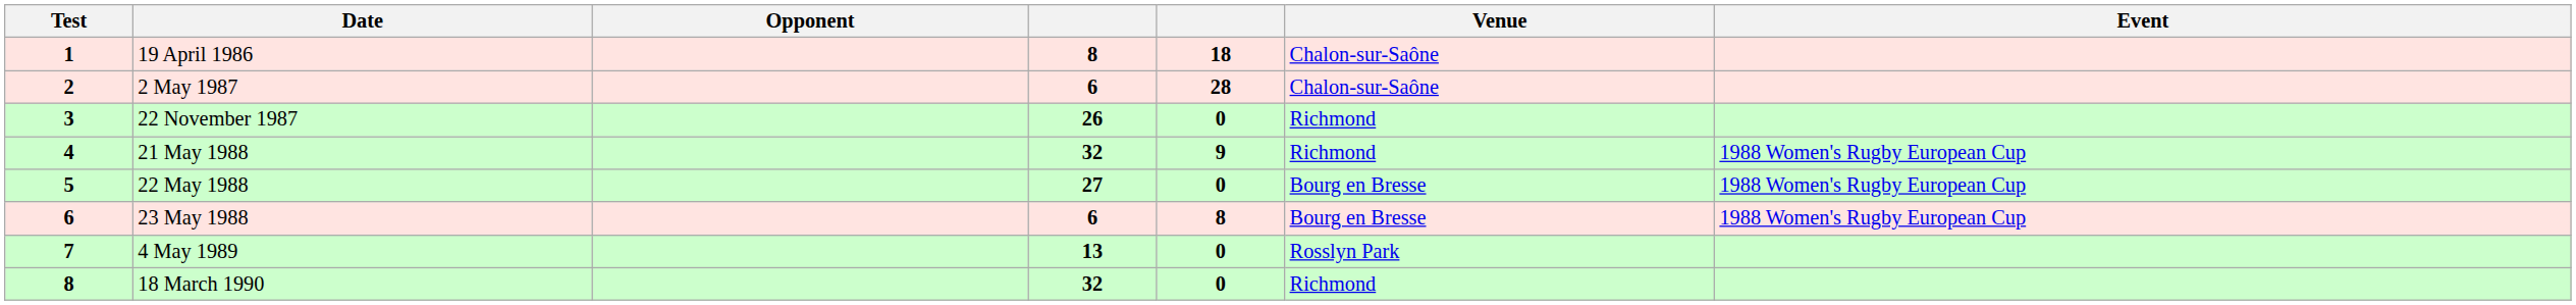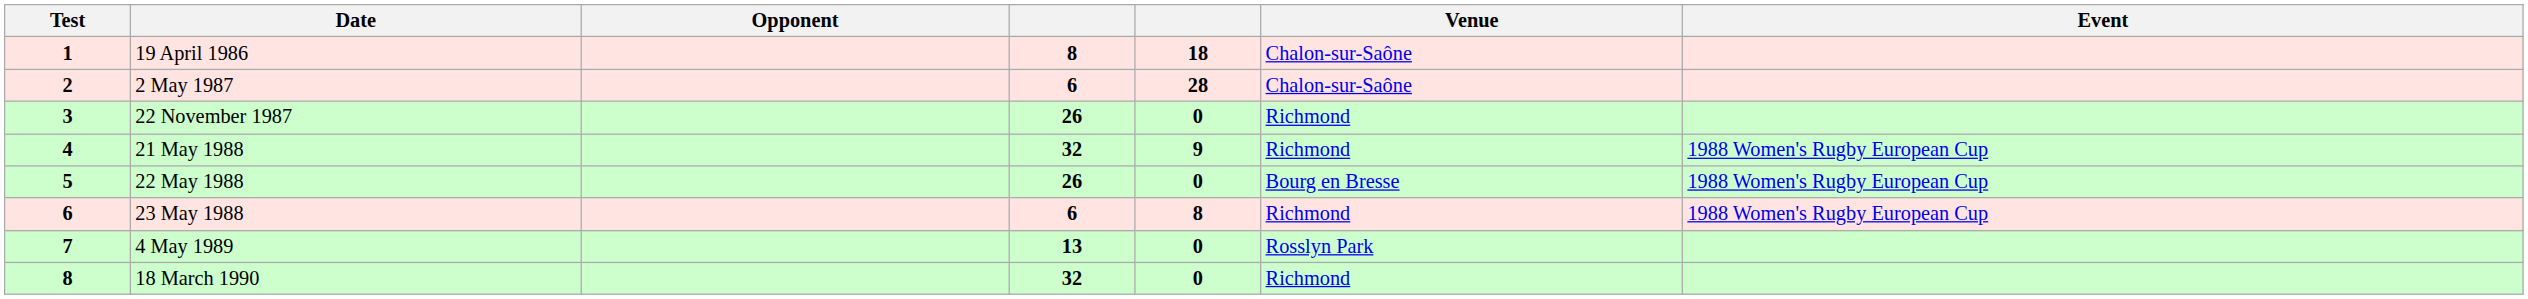 <table class="wikitable sortable" style="width:100%">
 <tr>
 <th style="width:5%">Test</th>
 <th>Date</th>
 <th style="width:17%">Opponent</th>
 <th style="width:5%"></th>
 <th style="width:5%"></th>
 <th>Venue</th>
 <th>Event</th>
 </tr>
 <tr bgcolor="FFE4E1">
 <td align="center"><strong>1</strong></td>
 <td>19 April 1986</td>
 <td></td>
 <td align="center"><strong>8</strong></td>
 <td align="center"><strong>18</strong></td>
 <td><a href='#'>Chalon-sur-Saône</a></td>
 <td></td>
 </tr>
 <tr bgcolor="FFE4E1">
 <td align="center"><strong>2</strong></td>
 <td>2 May 1987</td>
 <td></td>
 <td align="center"><strong>6</strong></td>
 <td align="center"><strong>28</strong></td>
 <td><a href='#'>Chalon-sur-Saône</a></td>
 <td></td>
 </tr>
 <tr bgcolor="#ccffcc">
 <td align="center"><strong>3</strong></td>
 <td>22 November 1987</td>
 <td></td>
 <td align="center"><strong>26</strong></td>
 <td align="center"><strong>0</strong></td>
 <td><a href='#'>Richmond</a></td>
 <td></td>
 </tr>
 <tr bgcolor="#ccffcc">
 <td align="center"><strong>4</strong></td>
 <td>21 May 1988</td>
 <td></td>
 <td align="center"><strong>32</strong></td>
 <td align="center"><strong>9</strong></td>
 <td><a href='#'>Richmond</a></td>
 <td><a href='#'>1988 Women's Rugby European Cup</a></td>
 </tr>
 <tr bgcolor="#ccffcc">
 <td align="center"><strong>5</strong></td>
 <td>22 May 1988</td>
 <td></td>
-<td align="center"><strong>27</strong></td>
+<td align="center"><strong>26</strong></td>
 <td align="center"><strong>0</strong></td>
 <td><a href='#'>Bourg en Bresse</a></td>
 <td><a href='#'>1988 Women's Rugby European Cup</a></td>
 </tr>
 <tr bgcolor="FFE4E1">
 <td align="center"><strong>6</strong></td>
 <td>23 May 1988</td>
 <td></td>
 <td align="center"><strong>6</strong></td>
 <td align="center"><strong>8</strong></td>
-<td><a href='#'>Bourg en Bresse</a></td>
+<td><a href='#'>Richmond</a></td>
 <td><a href='#'>1988 Women's Rugby European Cup</a></td>
 </tr>
 <tr bgcolor="#ccffcc">
 <td align="center"><strong>7</strong></td>
 <td>4 May 1989</td>
 <td></td>
 <td align="center"><strong>13</strong></td>
 <td align="center"><strong>0</strong></td>
 <td><a href='#'>Rosslyn Park</a></td>
 <td></td>
 </tr>
 <tr bgcolor="#ccffcc">
 <td align="center"><strong>8</strong></td>
 <td>18 March 1990</td>
 <td></td>
 <td align="center"><strong>32</strong></td>
 <td align="center"><strong>0</strong></td>
 <td><a href='#'>Richmond</a></td>
 <td></td>
 </tr>
 </table>
